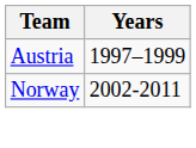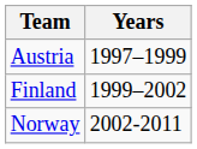 <table class="wikitable">
 <tr>
 <th>Team</th>
 <th>Years</th>
 </tr>
 <tr>
 <td> <a href='#'>Austria</a></td>
 <td>1997–1999</td>
 </tr>
 <tr>
+<td> <a href='#'>Finland</a></td>
+<td>1999–2002</td>
+</tr>
+<tr>
 <td> <a href='#'>Norway</a></td>
 <td>2002-2011</td>
 </tr>
 </table>
